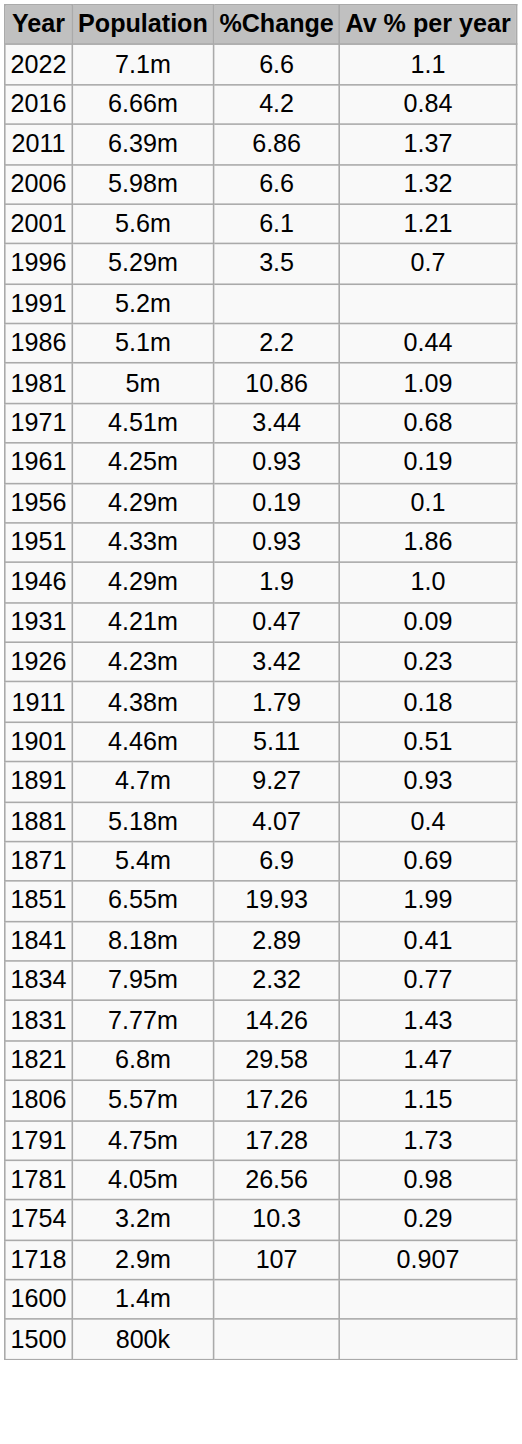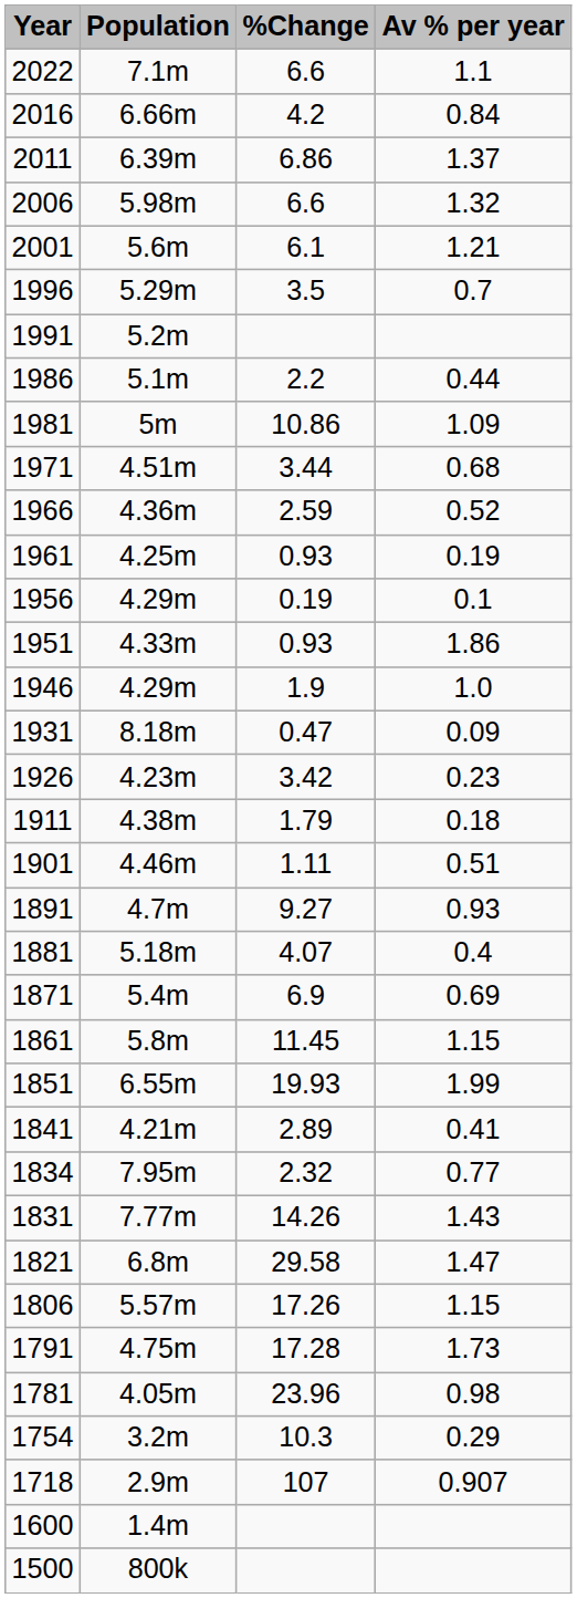 <table class="wikitable sortable">
 <tr>
 <th style="background:silver;">Year</th>
 <th style="background:silver;">Population</th>
 <th style="background:silver;">%Change</th>
 <th style="background:silver;">Av % per year</th>
 </tr>
 <tr align="center">
 <td>2022</td>
 <td>7.1m</td>
 <td>6.6</td>
 <td>1.1</td>
 </tr>
 <tr align="center">
 <td>2016</td>
 <td>6.66m</td>
 <td>4.2</td>
 <td>0.84</td>
 </tr>
 <tr align="center">
 <td>2011</td>
 <td>6.39m</td>
 <td>6.86</td>
 <td>1.37</td>
 </tr>
 <tr align="center">
 <td>2006</td>
 <td>5.98m</td>
 <td>6.6</td>
 <td>1.32</td>
 </tr>
 <tr align="center">
 <td>2001</td>
 <td>5.6m</td>
 <td>6.1</td>
 <td>1.21</td>
 </tr>
 <tr align="center">
 <td>1996</td>
 <td>5.29m</td>
 <td>3.5</td>
 <td>0.7</td>
 </tr>
 <tr align="center">
 <td>1991</td>
 <td>5.2m</td>
 <td></td>
 <td></td>
 </tr>
 <tr align="center">
 <td>1986</td>
 <td>5.1m</td>
 <td>2.2</td>
 <td>0.44</td>
 </tr>
 <tr align="center">
 <td>1981</td>
 <td>5m</td>
 <td>10.86</td>
 <td>1.09</td>
 </tr>
 <tr align="center">
 <td>1971</td>
 <td>4.51m</td>
 <td>3.44</td>
 <td>0.68</td>
 </tr>
 <tr align="center">
+<td>1966</td>
+<td>4.36m</td>
+<td>2.59</td>
+<td>0.52</td>
+</tr>
+<tr align="center">
 <td>1961</td>
 <td>4.25m</td>
 <td>0.93</td>
 <td>0.19</td>
 </tr>
 <tr align="center">
 <td>1956</td>
 <td>4.29m</td>
 <td>0.19</td>
 <td>0.1</td>
 </tr>
 <tr align="center">
 <td>1951</td>
 <td>4.33m</td>
 <td>0.93</td>
 <td>1.86</td>
 </tr>
 <tr align="center">
 <td>1946</td>
 <td>4.29m</td>
 <td>1.9</td>
 <td>1.0</td>
 </tr>
 <tr align="center">
 <td>1931</td>
-<td>4.21m</td>
+<td>8.18m</td>
 <td>0.47</td>
 <td>0.09</td>
 </tr>
 <tr align="center">
 <td>1926</td>
 <td>4.23m</td>
 <td>3.42</td>
 <td>0.23</td>
 </tr>
 <tr align="center">
 <td>1911</td>
 <td>4.38m</td>
 <td>1.79</td>
 <td>0.18</td>
 </tr>
 <tr align="center">
 <td>1901</td>
 <td>4.46m</td>
-<td>5.11</td>
+<td>1.11</td>
 <td>0.51</td>
 </tr>
 <tr align="center">
 <td>1891</td>
 <td>4.7m</td>
 <td>9.27</td>
 <td>0.93</td>
 </tr>
 <tr align="center">
 <td>1881</td>
 <td>5.18m</td>
 <td>4.07</td>
 <td>0.4</td>
 </tr>
 <tr align="center">
 <td>1871</td>
 <td>5.4m</td>
 <td>6.9</td>
 <td>0.69</td>
 </tr>
 <tr align="center">
+<td>1861</td>
+<td>5.8m</td>
+<td>11.45</td>
+<td>1.15</td>
+</tr>
+<tr align="center">
 <td>1851</td>
 <td>6.55m</td>
 <td>19.93</td>
 <td>1.99</td>
 </tr>
 <tr align="center">
 <td>1841</td>
-<td>8.18m</td>
+<td>4.21m</td>
 <td>2.89</td>
 <td>0.41</td>
 </tr>
 <tr align="center">
 <td>1834</td>
 <td>7.95m</td>
 <td>2.32</td>
 <td>0.77</td>
 </tr>
 <tr align="center">
 <td>1831</td>
 <td>7.77m</td>
 <td>14.26</td>
 <td>1.43</td>
 </tr>
 <tr align="center">
 <td>1821</td>
 <td>6.8m</td>
 <td>29.58</td>
 <td>1.47</td>
 </tr>
 <tr align="center">
 <td>1806</td>
 <td>5.57m</td>
 <td>17.26</td>
 <td>1.15</td>
 </tr>
 <tr align="center">
 <td>1791</td>
 <td>4.75m</td>
 <td>17.28</td>
 <td>1.73</td>
 </tr>
 <tr align="center">
 <td>1781</td>
 <td>4.05m</td>
-<td>26.56</td>
+<td>23.96</td>
 <td>0.98</td>
 </tr>
 <tr align="center">
 <td>1754</td>
 <td>3.2m</td>
 <td>10.3</td>
 <td>0.29</td>
 </tr>
 <tr align="center">
 <td>1718</td>
 <td>2.9m</td>
 <td>107</td>
 <td>0.907</td>
 </tr>
 <tr align="center">
 <td>1600</td>
 <td>1.4m</td>
 <td></td>
 <td></td>
 </tr>
 <tr align="center">
 <td>1500</td>
 <td>800k</td>
 <td></td>
 <td></td>
 </tr>
 </table>
